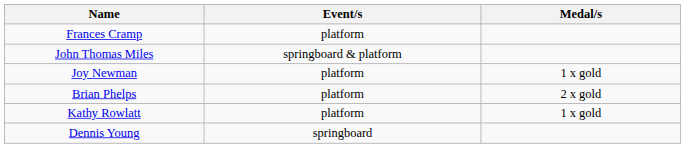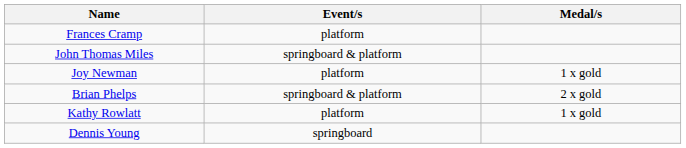 <table class="wikitable" style="text-align: center">
 <tr>
 <th width=250>Name</th>
 <th width=350>Event/s</th>
 <th width=250>Medal/s</th>
 </tr>
 <tr>
 <td><a href='#'>Frances Cramp</a></td>
 <td>platform</td>
 <td></td>
 </tr>
 <tr>
 <td><a href='#'>John Thomas Miles</a></td>
 <td>springboard & platform</td>
 <td></td>
 </tr>
 <tr>
 <td><a href='#'>Joy Newman</a></td>
 <td>platform</td>
 <td>1 x gold</td>
 </tr>
 <tr>
 <td><a href='#'>Brian Phelps</a></td>
-<td>platform</td>
+<td>springboard & platform</td>
 <td>2 x gold</td>
 </tr>
 <tr>
 <td><a href='#'>Kathy Rowlatt</a></td>
 <td>platform</td>
 <td>1 x gold</td>
 </tr>
 <tr>
 <td><a href='#'>Dennis Young</a></td>
 <td>springboard</td>
 <td></td>
 </tr>
 </table>
